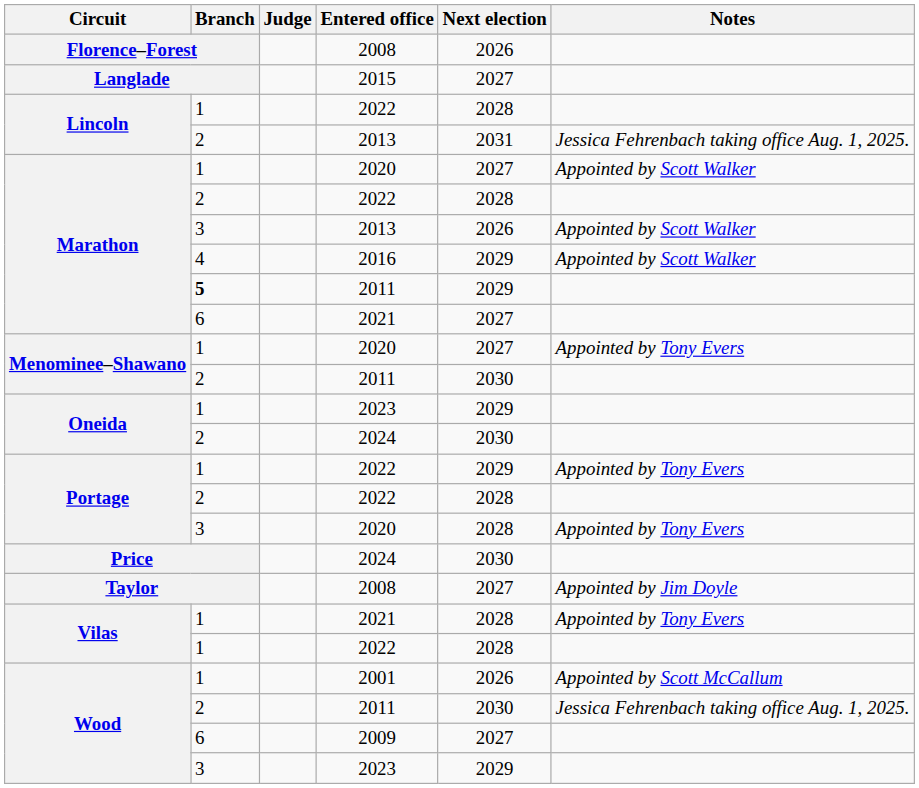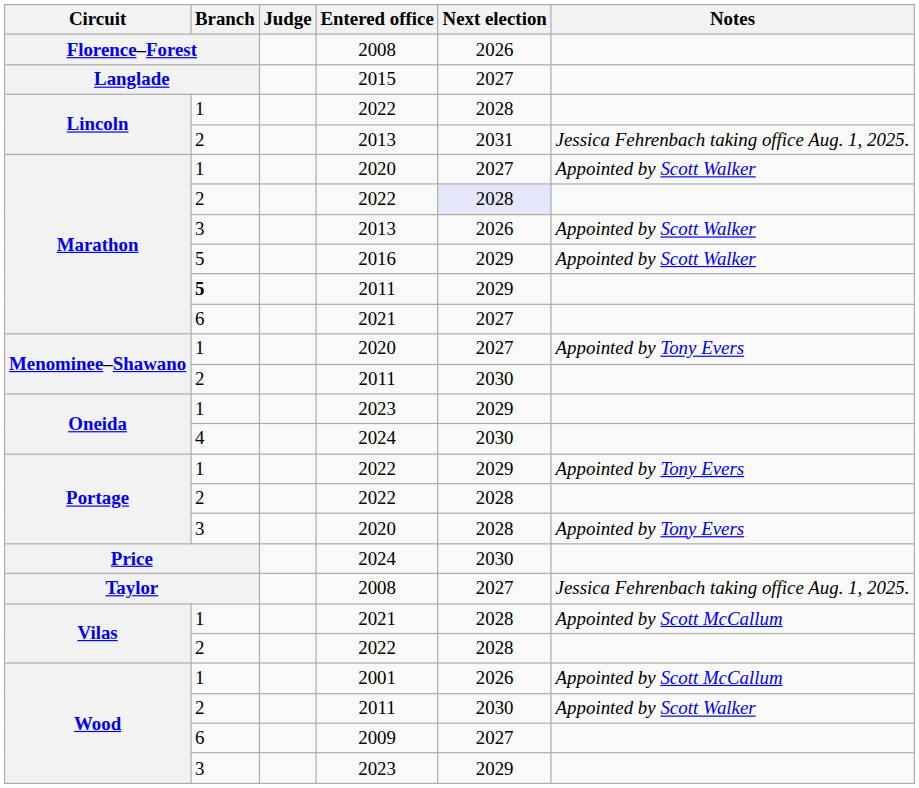 <table class="wikitable sortable">
 <tr>
 <th>Circuit</th>
 <th>Branch</th>
 <th>Judge</th>
 <th>Entered office</th>
 <th>Next election</th>
 <th>Notes</th>
 </tr>
 <tr>
 <th colspan="2"><a href='#'>Florence</a>–<a href='#'>Forest</a></th>
 <td></td>
 <td align="center">2008</td>
 <td align="center">2026</td>
 <td></td>
 </tr>
 <tr>
 <th colspan="2"><a href='#'>Langlade</a></th>
 <td></td>
 <td align="center">2015</td>
 <td align="center">2027</td>
 <td></td>
 </tr>
 <tr>
 <th rowspan="2"><a href='#'>Lincoln</a></th>
 <td>1</td>
 <td></td>
 <td align="center">2022</td>
 <td align="center">2028</td>
 <td></td>
 </tr>
 <tr>
 <td>2</td>
 <td></td>
 <td align="center">2013</td>
 <td align="center">2031</td>
 <td><em>Jessica Fehrenbach taking office Aug. 1, 2025.</em></td>
 </tr>
 <tr>
 <th rowspan="6"><a href='#'>Marathon</a></th>
 <td>1</td>
 <td></td>
 <td align="center">2020</td>
 <td align="center">2027</td>
 <td><em>Appointed by <a href='#'>Scott Walker</a></em></td>
 </tr>
 <tr>
 <td>2</td>
 <td></td>
 <td align="center">2022</td>
-<td align="center">2028</td>
+<td align="center" style="background: lavender;">2028</td>
 <td></td>
 </tr>
 <tr>
 <td>3</td>
 <td></td>
 <td align="center">2013</td>
 <td align="center">2026</td>
 <td><em>Appointed by <a href='#'>Scott Walker</a></em></td>
 </tr>
 <tr>
-<td>4</td>
+<td>5</td>
 <td></td>
 <td align="center">2016</td>
 <td align="center">2029</td>
 <td><em>Appointed by <a href='#'>Scott Walker</a></em></td>
 </tr>
 <tr>
 <td><strong>5</strong></td>
 <td></td>
 <td align="center">2011</td>
 <td align="center">2029</td>
 <td></td>
 </tr>
 <tr>
 <td>6</td>
 <td></td>
 <td align="center">2021</td>
 <td align="center">2027</td>
 <td></td>
 </tr>
 <tr>
 <th rowspan="2"><a href='#'>Menominee</a>–<a href='#'>Shawano</a></th>
 <td>1</td>
 <td></td>
 <td align="center">2020</td>
 <td align="center">2027</td>
 <td><em>Appointed by <a href='#'>Tony Evers</a></em></td>
 </tr>
 <tr>
 <td>2</td>
 <td></td>
 <td align="center">2011</td>
 <td align="center">2030</td>
 <td></td>
 </tr>
 <tr>
 <th rowspan="2"><a href='#'>Oneida</a></th>
 <td>1</td>
 <td></td>
 <td align="center">2023</td>
 <td align="center">2029</td>
 <td></td>
 </tr>
 <tr>
-<td>2</td>
+<td>4</td>
 <td></td>
 <td align="center">2024</td>
 <td align="center">2030</td>
 <td></td>
 </tr>
 <tr>
 <th rowspan="3"><a href='#'>Portage</a></th>
 <td>1</td>
 <td></td>
 <td align="center">2022</td>
 <td align="center">2029</td>
 <td><em>Appointed by <a href='#'>Tony Evers</a></em></td>
 </tr>
 <tr>
 <td>2</td>
 <td></td>
 <td align="center">2022</td>
 <td align="center">2028</td>
 <td></td>
 </tr>
 <tr>
 <td>3</td>
 <td></td>
 <td align="center">2020</td>
 <td align="center">2028</td>
 <td><em>Appointed by <a href='#'>Tony Evers</a></em></td>
 </tr>
 <tr>
 <th colspan="2"><a href='#'>Price</a></th>
 <td></td>
 <td align="center">2024</td>
 <td align="center">2030</td>
 <td></td>
 </tr>
 <tr>
 <th colspan="2"><a href='#'>Taylor</a></th>
 <td></td>
 <td align="center">2008</td>
 <td align="center">2027</td>
-<td><em>Appointed by <a href='#'>Jim Doyle</a></em></td>
+<td><em>Jessica Fehrenbach taking office Aug. 1, 2025.</em></td>
 </tr>
 <tr>
 <th rowspan="2"><a href='#'>Vilas</a></th>
 <td>1</td>
 <td></td>
 <td align="center">2021</td>
 <td align="center">2028</td>
-<td><em>Appointed by <a href='#'>Tony Evers</a></em></td>
+<td><em>Appointed by <a href='#'>Scott McCallum</a></em></td>
 </tr>
 <tr>
-<td>1</td>
+<td>2</td>
 <td></td>
 <td align="center">2022</td>
 <td align="center">2028</td>
 <td></td>
 </tr>
 <tr>
 <th rowspan="4"><a href='#'>Wood</a></th>
 <td>1</td>
 <td></td>
 <td align="center">2001</td>
 <td align="center">2026</td>
 <td><em>Appointed by <a href='#'>Scott McCallum</a></em></td>
 </tr>
 <tr>
 <td>2</td>
 <td></td>
 <td align="center">2011</td>
 <td align="center">2030</td>
-<td><em>Jessica Fehrenbach taking office Aug. 1, 2025.</em></td>
+<td><em>Appointed by <a href='#'>Scott Walker</a></em></td>
 </tr>
 <tr>
 <td>6</td>
 <td></td>
 <td align="center">2009</td>
 <td align="center">2027</td>
 <td></td>
 </tr>
 <tr>
 <td>3</td>
 <td></td>
 <td align="center">2023</td>
 <td align="center">2029</td>
 <td></td>
 </tr>
 </table>
